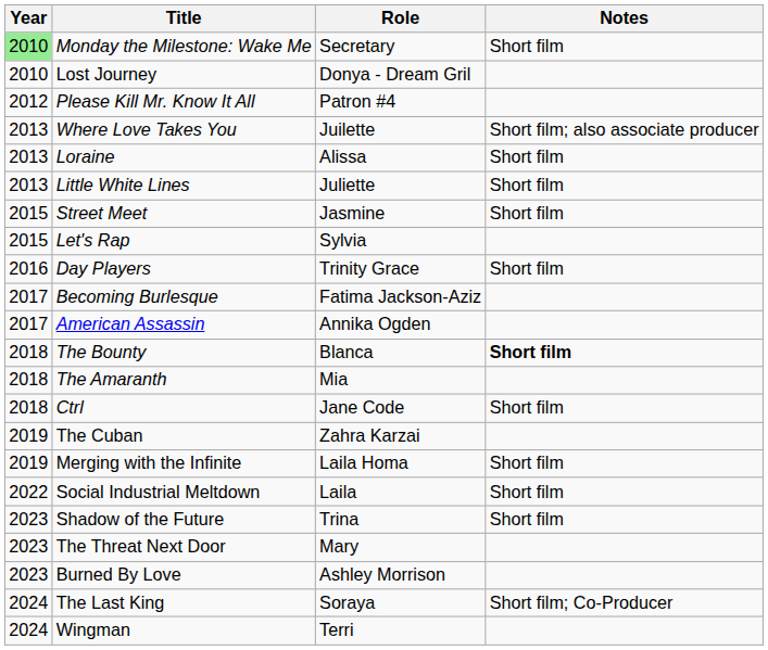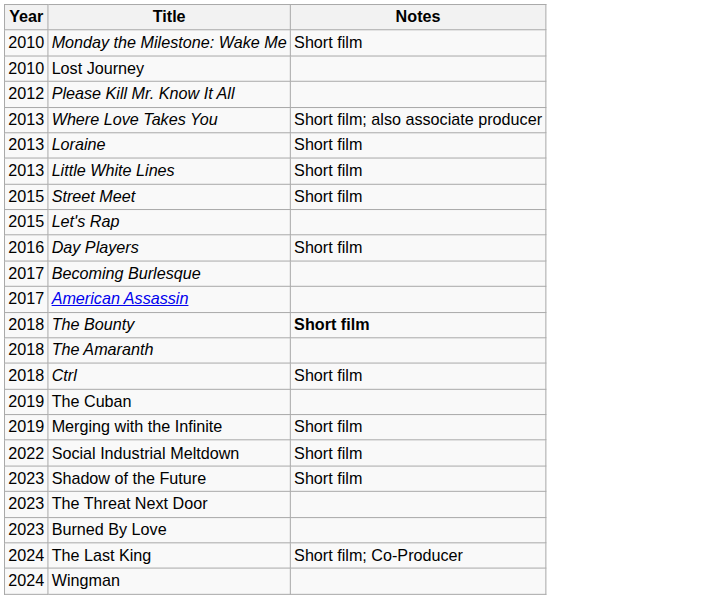 <table class="wikitable sortable">
 <tr>
 <th>Year</th>
 <th>Title</th>
-<th>Role</th>
 <th class="unsortable">Notes</th>
 </tr>
 <tr>
-<td style="background: lightgreen;">2010</td>
+<td>2010</td>
 <td><em>Monday the Milestone: Wake Me</em></td>
-<td>Secretary</td>
 <td>Short film</td>
 </tr>
 <tr>
 <td>2010</td>
 <td>Lost Journey</td>
-<td>Donya - Dream Gril</td>
 <td></td>
 </tr>
 <tr>
 <td>2012</td>
 <td><em>Please Kill Mr. Know It All</em></td>
-<td>Patron #4</td>
 <td></td>
 </tr>
 <tr>
 <td>2013</td>
 <td><em>Where Love Takes You</em></td>
-<td>Juilette</td>
 <td>Short film; also associate producer</td>
 </tr>
 <tr>
 <td>2013</td>
 <td><em>Loraine</em></td>
-<td>Alissa</td>
 <td>Short film</td>
 </tr>
 <tr>
 <td>2013</td>
 <td><em>Little White Lines</em></td>
-<td>Juliette</td>
 <td>Short film</td>
 </tr>
 <tr>
 <td>2015</td>
 <td><em>Street Meet</em></td>
-<td>Jasmine</td>
 <td>Short film</td>
 </tr>
 <tr>
 <td>2015</td>
 <td><em> Let's Rap </em></td>
-<td>Sylvia</td>
 <td></td>
 </tr>
 <tr>
 <td>2016</td>
 <td><em>Day Players</em></td>
-<td>Trinity Grace</td>
 <td>Short film</td>
 </tr>
 <tr>
 <td>2017</td>
 <td><em>Becoming Burlesque</em></td>
-<td>Fatima Jackson-Aziz</td>
 <td></td>
 </tr>
 <tr>
 <td>2017</td>
 <td><em><a href='#'>American Assassin</a></em></td>
-<td>Annika Ogden</td>
 <td></td>
 </tr>
 <tr>
 <td>2018</td>
 <td><em>The Bounty</em></td>
-<td>Blanca</td>
 <td><strong>Short film</strong></td>
 </tr>
 <tr>
 <td>2018</td>
 <td><em>The Amaranth</em></td>
-<td>Mia</td>
 <td></td>
 </tr>
 <tr>
 <td>2018</td>
 <td><em>Ctrl</em></td>
-<td>Jane Code</td>
 <td>Short film</td>
 </tr>
 <tr>
 <td>2019</td>
 <td>The Cuban</td>
-<td>Zahra Karzai</td>
 <td></td>
 </tr>
 <tr>
 <td>2019</td>
 <td>Merging with the Infinite</td>
-<td>Laila Homa</td>
 <td>Short film</td>
 </tr>
 <tr>
 <td>2022</td>
 <td>Social Industrial Meltdown</td>
-<td>Laila</td>
 <td>Short film</td>
 </tr>
 <tr>
 <td>2023</td>
 <td>Shadow of the Future</td>
-<td>Trina</td>
 <td>Short film</td>
 </tr>
 <tr>
 <td>2023</td>
 <td>The Threat Next Door</td>
-<td>Mary</td>
 <td></td>
 </tr>
 <tr>
 <td>2023</td>
 <td>Burned By Love</td>
-<td>Ashley Morrison</td>
 <td></td>
 </tr>
 <tr>
 <td>2024</td>
 <td>The Last King</td>
-<td>Soraya</td>
 <td>Short film; Co-Producer</td>
 </tr>
 <tr>
 <td>2024</td>
 <td>Wingman</td>
-<td>Terri</td>
 <td></td>
 </tr>
 </table>
